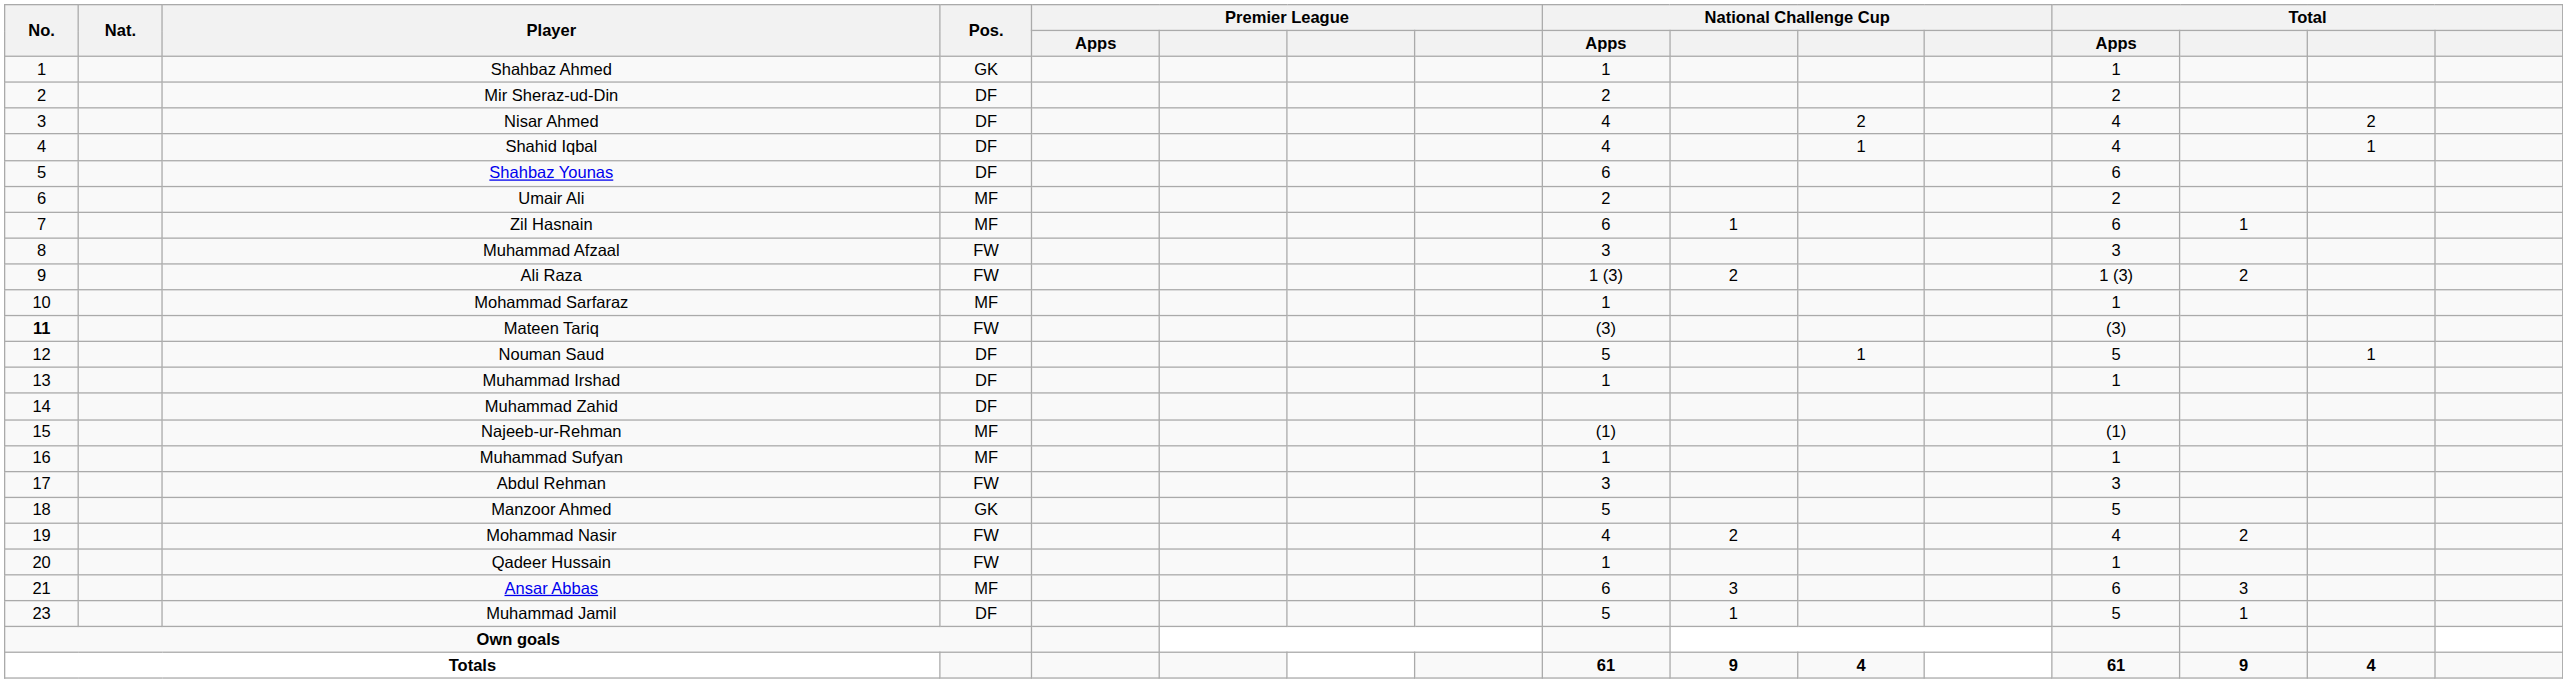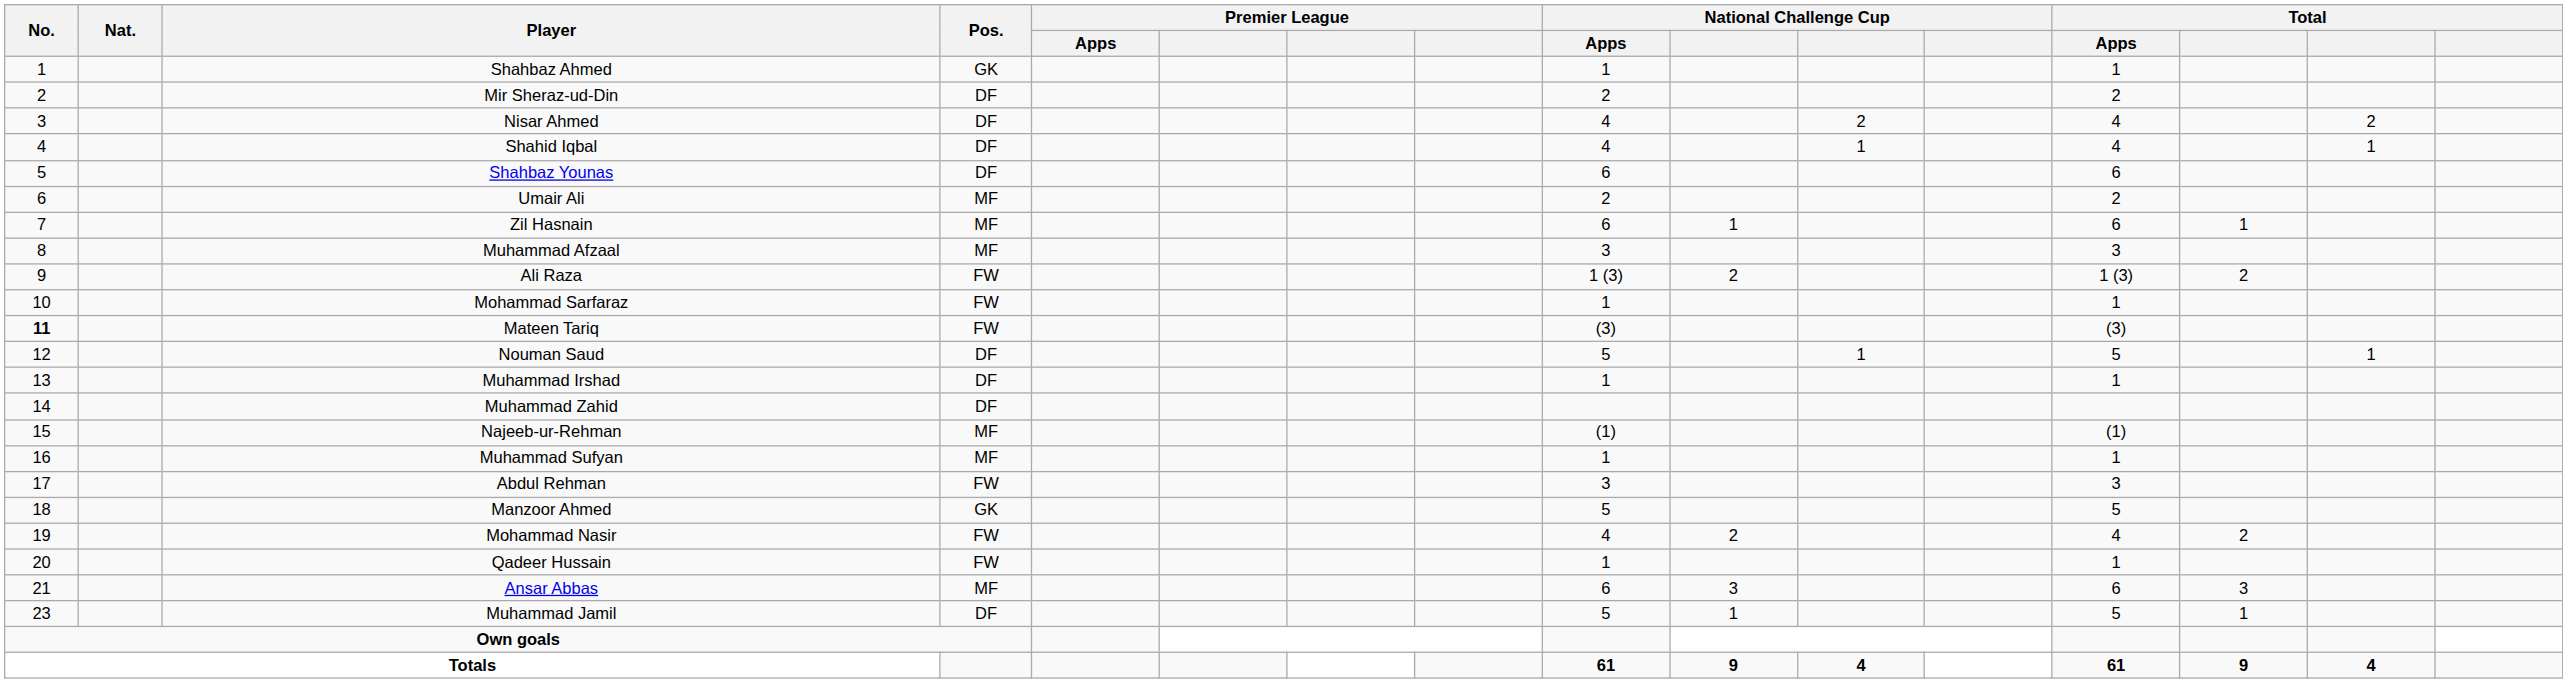 <table class="wikitable sortable alternance"  style="font-size:80%; text-align:center; line-height:14px; width:100%;">
 <tr>
 <th rowspan="2" style="width:10px;"><strong>No.</strong></th>
 <th rowspan="2" style="width:10px;"><strong>Nat.</strong></th>
 <th rowspan="2" scope="col" style="width:275px;"><strong>Player</strong></th>
 <th rowspan="2" style="width:10px;"><strong>Pos.</strong></th>
 <th colspan="4"><strong>Premier League</strong></th>
 <th colspan="4"><strong>National Challenge Cup</strong></th>
 <th colspan="4"><strong>Total</strong></th>
 </tr>
 <tr style="text-align:center;">
 <th width=40><strong>Apps</strong></th>
 <th width=40></th>
 <th width=40></th>
 <th width=40></th>
 <th width=40><strong>Apps</strong></th>
 <th width=40></th>
 <th width=40></th>
 <th width=40></th>
 <th width=40><strong>Apps</strong></th>
 <th width=40></th>
 <th width=40></th>
 <th width=40></th>
 </tr>
 <tr>
 <td>1</td>
 <td></td>
 <td>Shahbaz Ahmed</td>
 <td>GK</td>
 <td></td>
 <td></td>
 <td></td>
 <td></td>
 <td>1</td>
 <td></td>
 <td></td>
 <td></td>
 <td>1</td>
 <td></td>
 <td></td>
 <td></td>
 </tr>
 <tr>
 <td>2</td>
 <td></td>
 <td>Mir Sheraz-ud-Din</td>
 <td>DF</td>
 <td></td>
 <td></td>
 <td></td>
 <td></td>
 <td>2</td>
 <td></td>
 <td></td>
 <td></td>
 <td>2</td>
 <td></td>
 <td></td>
 <td></td>
 </tr>
 <tr>
 <td>3</td>
 <td></td>
 <td>Nisar Ahmed</td>
 <td>DF</td>
 <td></td>
 <td></td>
 <td></td>
 <td></td>
 <td>4</td>
 <td></td>
 <td>2</td>
 <td></td>
 <td>4</td>
 <td></td>
 <td>2</td>
 <td></td>
 </tr>
 <tr>
 <td>4</td>
 <td></td>
 <td>Shahid Iqbal</td>
 <td>DF</td>
 <td></td>
 <td></td>
 <td></td>
 <td></td>
 <td>4</td>
 <td></td>
 <td>1</td>
 <td></td>
 <td>4</td>
 <td></td>
 <td>1</td>
 <td></td>
 </tr>
 <tr>
 <td>5</td>
 <td></td>
 <td><a href='#'>Shahbaz Younas</a></td>
 <td>DF</td>
 <td></td>
 <td></td>
 <td></td>
 <td></td>
 <td>6</td>
 <td></td>
 <td></td>
 <td></td>
 <td>6</td>
 <td></td>
 <td></td>
 <td></td>
 </tr>
 <tr>
 <td>6</td>
 <td></td>
 <td>Umair Ali</td>
 <td>MF</td>
 <td></td>
 <td></td>
 <td></td>
 <td></td>
 <td>2</td>
 <td></td>
 <td></td>
 <td></td>
 <td>2</td>
 <td></td>
 <td></td>
 <td></td>
 </tr>
 <tr>
 <td>7</td>
 <td></td>
 <td>Zil Hasnain</td>
 <td>MF</td>
 <td></td>
 <td></td>
 <td></td>
 <td></td>
 <td>6</td>
 <td>1</td>
 <td></td>
 <td></td>
 <td>6</td>
 <td>1</td>
 <td></td>
 <td></td>
 </tr>
 <tr>
 <td>8</td>
 <td></td>
 <td>Muhammad Afzaal</td>
-<td>FW</td>
+<td>MF</td>
 <td></td>
 <td></td>
 <td></td>
 <td></td>
 <td>3</td>
 <td></td>
 <td></td>
 <td></td>
 <td>3</td>
 <td></td>
 <td></td>
 <td></td>
 </tr>
 <tr>
 <td>9</td>
 <td></td>
 <td>Ali Raza</td>
 <td>FW</td>
 <td></td>
 <td></td>
 <td></td>
 <td></td>
 <td>1 (3)</td>
 <td>2</td>
 <td></td>
 <td></td>
 <td>1 (3)</td>
 <td>2</td>
 <td></td>
 <td></td>
 </tr>
 <tr>
 <td>10</td>
 <td></td>
 <td>Mohammad Sarfaraz</td>
-<td>MF</td>
+<td>FW</td>
 <td></td>
 <td></td>
 <td></td>
 <td></td>
 <td>1</td>
 <td></td>
 <td></td>
 <td></td>
 <td>1</td>
 <td></td>
 <td></td>
 <td></td>
 </tr>
 <tr>
 <td><strong>11</strong></td>
 <td></td>
 <td>Mateen Tariq</td>
 <td>FW</td>
 <td></td>
 <td></td>
 <td></td>
 <td></td>
 <td>(3)</td>
 <td></td>
 <td></td>
 <td></td>
 <td>(3)</td>
 <td></td>
 <td></td>
 <td></td>
 </tr>
 <tr>
 <td>12</td>
 <td></td>
 <td>Nouman Saud</td>
 <td>DF</td>
 <td></td>
 <td></td>
 <td></td>
 <td></td>
 <td>5</td>
 <td></td>
 <td>1</td>
 <td></td>
 <td>5</td>
 <td></td>
 <td>1</td>
 <td></td>
 </tr>
 <tr>
 <td>13</td>
 <td></td>
 <td>Muhammad Irshad</td>
 <td>DF</td>
 <td></td>
 <td></td>
 <td></td>
 <td></td>
 <td>1</td>
 <td></td>
 <td></td>
 <td></td>
 <td>1</td>
 <td></td>
 <td></td>
 <td></td>
 </tr>
 <tr>
 <td>14</td>
 <td></td>
 <td>Muhammad Zahid</td>
 <td>DF</td>
 <td></td>
 <td></td>
 <td></td>
 <td></td>
 <td></td>
 <td></td>
 <td></td>
 <td></td>
 <td></td>
 <td></td>
 <td></td>
 <td></td>
 </tr>
 <tr>
 <td>15</td>
 <td></td>
 <td>Najeeb-ur-Rehman</td>
 <td>MF</td>
 <td></td>
 <td></td>
 <td></td>
 <td></td>
 <td>(1)</td>
 <td></td>
 <td></td>
 <td></td>
 <td>(1)</td>
 <td></td>
 <td></td>
 <td></td>
 </tr>
 <tr>
 <td>16</td>
 <td></td>
 <td>Muhammad Sufyan</td>
 <td>MF</td>
 <td></td>
 <td></td>
 <td></td>
 <td></td>
 <td>1</td>
 <td></td>
 <td></td>
 <td></td>
 <td>1</td>
 <td></td>
 <td></td>
 <td></td>
 </tr>
 <tr>
 <td>17</td>
 <td></td>
 <td>Abdul Rehman</td>
 <td>FW</td>
 <td></td>
 <td></td>
 <td></td>
 <td></td>
 <td>3</td>
 <td></td>
 <td></td>
 <td></td>
 <td>3</td>
 <td></td>
 <td></td>
 <td></td>
 </tr>
 <tr>
 <td>18</td>
 <td></td>
 <td>Manzoor Ahmed</td>
 <td>GK</td>
 <td></td>
 <td></td>
 <td></td>
 <td></td>
 <td>5</td>
 <td></td>
 <td></td>
 <td></td>
 <td>5</td>
 <td></td>
 <td></td>
 <td></td>
 </tr>
 <tr>
 <td>19</td>
 <td></td>
 <td>Mohammad Nasir</td>
 <td>FW</td>
 <td></td>
 <td></td>
 <td></td>
 <td></td>
 <td>4</td>
 <td>2</td>
 <td></td>
 <td></td>
 <td>4</td>
 <td>2</td>
 <td></td>
 <td></td>
 </tr>
 <tr>
 <td>20</td>
 <td></td>
 <td>Qadeer Hussain</td>
 <td>FW</td>
 <td></td>
 <td></td>
 <td></td>
 <td></td>
 <td>1</td>
 <td></td>
 <td></td>
 <td></td>
 <td>1</td>
 <td></td>
 <td></td>
 <td></td>
 </tr>
 <tr>
 <td>21</td>
 <td></td>
 <td><a href='#'>Ansar Abbas</a></td>
 <td>MF</td>
 <td></td>
 <td></td>
 <td></td>
 <td></td>
 <td>6</td>
 <td>3</td>
 <td></td>
 <td></td>
 <td>6</td>
 <td>3</td>
 <td></td>
 <td></td>
 </tr>
 <tr>
 <td>23</td>
 <td></td>
 <td>Muhammad Jamil</td>
 <td>DF</td>
 <td></td>
 <td></td>
 <td></td>
 <td></td>
 <td>5</td>
 <td>1</td>
 <td></td>
 <td></td>
 <td>5</td>
 <td>1</td>
 <td></td>
 <td></td>
 </tr>
 <tr class="sortbottom">
 <td colspan="4"><strong>Own goals</strong></td>
 <td></td>
 <td ! colspan="3" style="background:white; text-align: center;"></td>
 <td></td>
 <td ! colspan="3" style="background:white; text-align: center;"></td>
 <td></td>
 <td></td>
 <td></td>
 <td style="background:white; text-align: center;" !></td>
 </tr>
 <tr class="sortbottom">
 <td colspan="3"  style="background:white; text-align: center;"><strong>Totals</strong></td>
 <td><strong> </strong></td>
 <td><strong> </strong></td>
 <td><strong> </strong></td>
 <td ! rowspan="3" style="background:white; text-align: center;"></td>
 <td><strong> </strong></td>
 <td><strong>61</strong></td>
 <td><strong>9</strong></td>
 <td><strong>4</strong></td>
 <td ! rowspan="3" style="background:white; text-align: center;"></td>
 <td><strong>61</strong></td>
 <td><strong>9</strong></td>
 <td><strong>4</strong></td>
 <td></td>
 </tr>
 </table>
